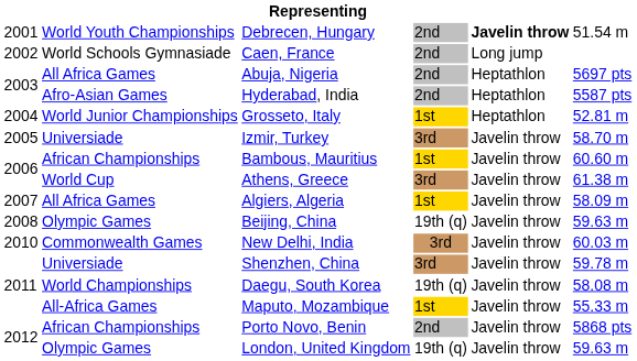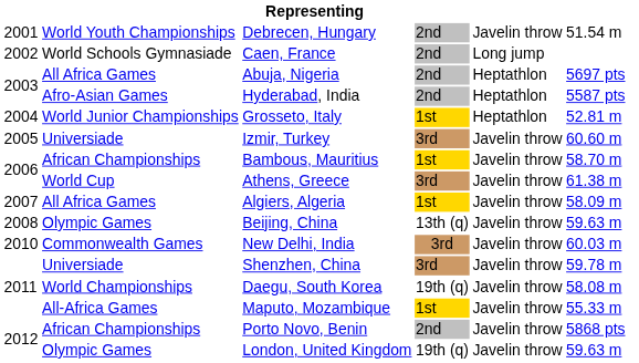 <table>
 <tr>
 <th colspan="6">Representing </th>
 </tr>
 <tr>
 <td>2001</td>
 <td><a href='#'>World Youth Championships</a></td>
 <td><a href='#'>Debrecen, Hungary</a></td>
 <td bgcolor="silver">2nd</td>
-<td><strong>Javelin throw</strong></td>
+<td>Javelin throw</td>
 <td>51.54 m</td>
 </tr>
 <tr>
 <td>2002</td>
 <td>World Schools Gymnasiade</td>
 <td><a href='#'>Caen, France</a></td>
 <td bgcolor="silver">2nd</td>
 <td>Long jump</td>
 <td></td>
 </tr>
 <tr>
 <td rowspan=2>2003</td>
 <td><a href='#'>All Africa Games</a></td>
 <td><a href='#'>Abuja, Nigeria</a></td>
 <td bgcolor="silver">2nd</td>
 <td>Heptathlon</td>
 <td><a href='#'>5697 pts</a></td>
 </tr>
 <tr>
 <td><a href='#'>Afro-Asian Games</a></td>
 <td><a href='#'>Hyderabad</a>, India</td>
 <td bgcolor="silver">2nd</td>
 <td>Heptathlon</td>
 <td><a href='#'>5587 pts</a></td>
 </tr>
 <tr>
 <td>2004</td>
 <td><a href='#'>World Junior Championships</a></td>
 <td><a href='#'>Grosseto, Italy</a></td>
 <td bgcolor="gold">1st</td>
 <td>Heptathlon</td>
 <td><a href='#'>52.81 m</a></td>
 </tr>
 <tr>
 <td>2005</td>
 <td><a href='#'>Universiade</a></td>
 <td><a href='#'>Izmir, Turkey</a></td>
 <td bgcolor="cc9966">3rd</td>
 <td>Javelin throw</td>
-<td><a href='#'>58.70 m</a></td>
+<td><a href='#'>60.60 m</a></td>
 </tr>
 <tr>
 <td rowspan=2>2006</td>
 <td><a href='#'>African Championships</a></td>
 <td><a href='#'>Bambous, Mauritius</a></td>
 <td bgcolor="gold">1st</td>
 <td>Javelin throw</td>
-<td><a href='#'>60.60 m</a></td>
+<td><a href='#'>58.70 m</a></td>
 </tr>
 <tr>
 <td><a href='#'>World Cup</a></td>
 <td><a href='#'>Athens, Greece</a></td>
 <td bgcolor="cc9966">3rd</td>
 <td>Javelin throw</td>
 <td><a href='#'>61.38 m</a></td>
 </tr>
 <tr>
 <td>2007</td>
 <td><a href='#'>All Africa Games</a></td>
 <td><a href='#'>Algiers, Algeria</a></td>
 <td bgcolor="gold">1st</td>
 <td>Javelin throw</td>
 <td><a href='#'>58.09 m</a></td>
 </tr>
 <tr>
 <td>2008</td>
 <td><a href='#'>Olympic Games</a></td>
 <td><a href='#'>Beijing, China</a></td>
-<td>19th (q)</td>
+<td>13th (q)</td>
 <td>Javelin throw</td>
 <td><a href='#'>59.63 m</a></td>
 </tr>
 <tr>
 <td>2010</td>
 <td><a href='#'>Commonwealth Games</a></td>
 <td><a href='#'>New Delhi, India</a></td>
 <td bgcolor="cc9966" align="center">3rd</td>
 <td>Javelin throw</td>
 <td><a href='#'>60.03 m</a></td>
 </tr>
 <tr>
 <td rowspan=3>2011</td>
 <td><a href='#'>Universiade</a></td>
 <td><a href='#'>Shenzhen, China</a></td>
 <td bgcolor="cc9966">3rd</td>
 <td>Javelin throw</td>
 <td><a href='#'>59.78 m</a></td>
 </tr>
 <tr>
 <td><a href='#'>World Championships</a></td>
 <td><a href='#'>Daegu, South Korea</a></td>
 <td>19th (q)</td>
 <td>Javelin throw</td>
 <td><a href='#'>58.08 m</a></td>
 </tr>
 <tr>
 <td><a href='#'>All-Africa Games</a></td>
 <td><a href='#'>Maputo, Mozambique</a></td>
 <td bgcolor="gold">1st</td>
 <td>Javelin throw</td>
 <td><a href='#'>55.33 m</a></td>
 </tr>
 <tr>
 <td rowspan=2>2012</td>
 <td><a href='#'>African Championships</a></td>
 <td><a href='#'>Porto Novo, Benin</a></td>
 <td bgcolor="silver">2nd</td>
 <td>Javelin throw</td>
 <td><a href='#'>5868 pts</a></td>
 </tr>
 <tr>
 <td><a href='#'>Olympic Games</a></td>
 <td><a href='#'>London, United Kingdom</a></td>
 <td>19th (q)</td>
 <td>Javelin throw</td>
 <td><a href='#'>59.63 m</a></td>
 </tr>
 </table>
